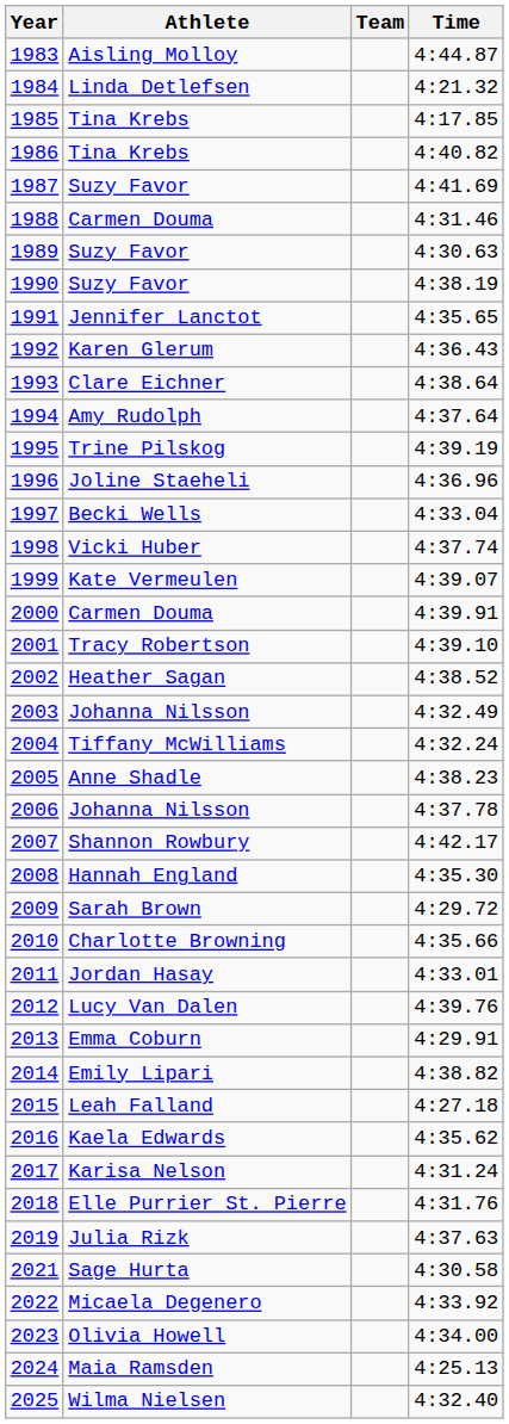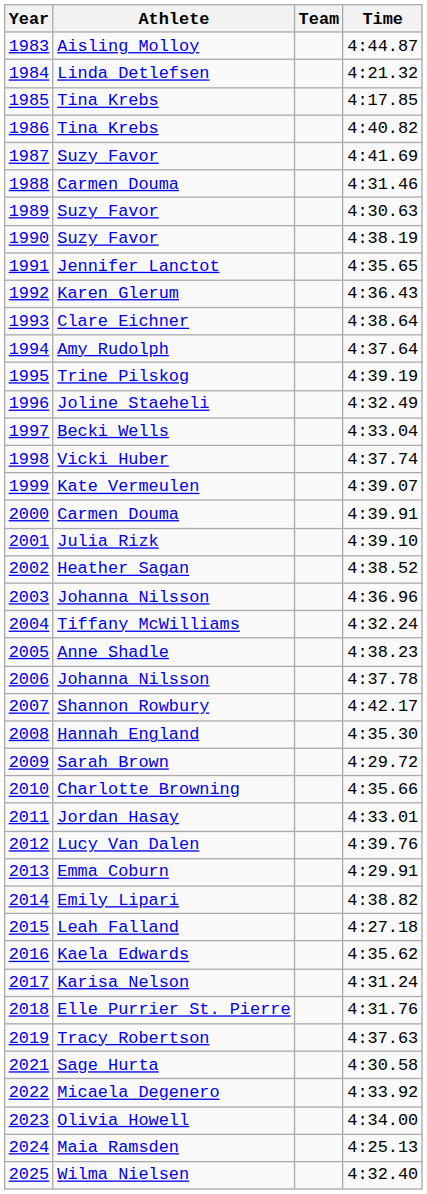 <table class="wikitable sortable">
 <tr>
 <th>Year</th>
 <th>Athlete</th>
 <th>Team</th>
 <th>Time</th>
 </tr>
 <tr>
 <td><a href='#'>1983</a></td>
 <td><a href='#'>Aisling Molloy</a></td>
 <td></td>
 <td>4:44.87</td>
 </tr>
 <tr>
 <td><a href='#'>1984</a></td>
 <td><a href='#'>Linda Detlefsen</a></td>
 <td></td>
 <td>4:21.32</td>
 </tr>
 <tr>
 <td><a href='#'>1985</a></td>
 <td><a href='#'>Tina Krebs</a></td>
 <td></td>
 <td>4:17.85</td>
 </tr>
 <tr>
 <td><a href='#'>1986</a></td>
 <td><a href='#'>Tina Krebs</a></td>
 <td></td>
 <td>4:40.82</td>
 </tr>
 <tr>
 <td><a href='#'>1987</a></td>
 <td><a href='#'>Suzy Favor</a></td>
 <td></td>
 <td>4:41.69</td>
 </tr>
 <tr>
 <td><a href='#'>1988</a></td>
 <td><a href='#'>Carmen Douma</a></td>
 <td></td>
 <td>4:31.46</td>
 </tr>
 <tr>
 <td><a href='#'>1989</a></td>
 <td><a href='#'>Suzy Favor</a></td>
 <td></td>
 <td>4:30.63</td>
 </tr>
 <tr>
 <td><a href='#'>1990</a></td>
 <td><a href='#'>Suzy Favor</a></td>
 <td></td>
 <td>4:38.19</td>
 </tr>
 <tr>
 <td><a href='#'>1991</a></td>
 <td><a href='#'>Jennifer Lanctot</a></td>
 <td></td>
 <td>4:35.65</td>
 </tr>
 <tr>
 <td><a href='#'>1992</a></td>
 <td><a href='#'>Karen Glerum</a></td>
 <td></td>
 <td>4:36.43</td>
 </tr>
 <tr>
 <td><a href='#'>1993</a></td>
 <td><a href='#'>Clare Eichner</a></td>
 <td></td>
 <td>4:38.64</td>
 </tr>
 <tr>
 <td><a href='#'>1994</a></td>
 <td><a href='#'>Amy Rudolph</a></td>
 <td></td>
 <td>4:37.64</td>
 </tr>
 <tr>
 <td><a href='#'>1995</a></td>
 <td><a href='#'>Trine Pilskog</a></td>
 <td></td>
 <td>4:39.19</td>
 </tr>
 <tr>
 <td><a href='#'>1996</a></td>
 <td><a href='#'>Joline Staeheli</a></td>
 <td></td>
-<td>4:36.96</td>
+<td>4:32.49</td>
 </tr>
 <tr>
 <td><a href='#'>1997</a></td>
 <td><a href='#'>Becki Wells</a></td>
 <td></td>
 <td>4:33.04</td>
 </tr>
 <tr>
 <td><a href='#'>1998</a></td>
 <td><a href='#'>Vicki Huber</a></td>
 <td></td>
 <td>4:37.74</td>
 </tr>
 <tr>
 <td><a href='#'>1999</a></td>
 <td><a href='#'>Kate Vermeulen</a></td>
 <td></td>
 <td>4:39.07</td>
 </tr>
 <tr>
 <td><a href='#'>2000</a></td>
 <td><a href='#'>Carmen Douma</a></td>
 <td></td>
 <td>4:39.91</td>
 </tr>
 <tr>
 <td><a href='#'>2001</a></td>
-<td><a href='#'>Tracy Robertson</a></td>
+<td><a href='#'>Julia Rizk</a></td>
 <td></td>
 <td>4:39.10</td>
 </tr>
 <tr>
 <td><a href='#'>2002</a></td>
 <td><a href='#'>Heather Sagan</a></td>
 <td></td>
 <td>4:38.52</td>
 </tr>
 <tr>
 <td><a href='#'>2003</a></td>
 <td><a href='#'>Johanna Nilsson</a></td>
 <td></td>
-<td>4:32.49</td>
+<td>4:36.96</td>
 </tr>
 <tr>
 <td><a href='#'>2004</a></td>
 <td><a href='#'>Tiffany McWilliams</a></td>
 <td></td>
 <td>4:32.24</td>
 </tr>
 <tr>
 <td><a href='#'>2005</a></td>
 <td><a href='#'>Anne Shadle</a></td>
 <td></td>
 <td>4:38.23</td>
 </tr>
 <tr>
 <td><a href='#'>2006</a></td>
 <td><a href='#'>Johanna Nilsson</a></td>
 <td></td>
 <td>4:37.78</td>
 </tr>
 <tr>
 <td><a href='#'>2007</a></td>
 <td><a href='#'>Shannon Rowbury</a></td>
 <td></td>
 <td>4:42.17</td>
 </tr>
 <tr>
 <td><a href='#'>2008</a></td>
 <td><a href='#'>Hannah England</a></td>
 <td></td>
 <td>4:35.30</td>
 </tr>
 <tr>
 <td><a href='#'>2009</a></td>
 <td><a href='#'>Sarah Brown</a></td>
 <td></td>
 <td>4:29.72</td>
 </tr>
 <tr>
 <td><a href='#'>2010</a></td>
 <td><a href='#'>Charlotte Browning</a></td>
 <td></td>
 <td>4:35.66</td>
 </tr>
 <tr>
 <td><a href='#'>2011</a></td>
 <td><a href='#'>Jordan Hasay</a></td>
 <td></td>
 <td>4:33.01</td>
 </tr>
 <tr>
 <td><a href='#'>2012</a></td>
 <td><a href='#'>Lucy Van Dalen</a></td>
 <td></td>
 <td>4:39.76</td>
 </tr>
 <tr>
 <td><a href='#'>2013</a></td>
 <td><a href='#'>Emma Coburn</a></td>
 <td></td>
 <td>4:29.91</td>
 </tr>
 <tr>
 <td><a href='#'>2014</a></td>
 <td><a href='#'>Emily Lipari</a></td>
 <td></td>
 <td>4:38.82 </td>
 </tr>
 <tr>
 <td><a href='#'>2015</a></td>
 <td><a href='#'>Leah Falland</a></td>
 <td></td>
 <td>4:27.18</td>
 </tr>
 <tr>
 <td><a href='#'>2016</a></td>
 <td><a href='#'>Kaela Edwards</a></td>
 <td></td>
 <td>4:35.62</td>
 </tr>
 <tr>
 <td><a href='#'>2017</a></td>
 <td><a href='#'>Karisa Nelson</a></td>
 <td></td>
 <td>4:31.24</td>
 </tr>
 <tr>
 <td><a href='#'>2018</a></td>
 <td><a href='#'>Elle Purrier St. Pierre</a></td>
 <td></td>
 <td>4:31.76</td>
 </tr>
 <tr>
 <td><a href='#'>2019</a></td>
-<td><a href='#'>Julia Rizk</a></td>
+<td><a href='#'>Tracy Robertson</a></td>
 <td></td>
 <td>4:37.63</td>
 </tr>
 <tr>
 <td><a href='#'>2021</a></td>
 <td><a href='#'>Sage Hurta</a></td>
 <td></td>
 <td>4:30.58</td>
 </tr>
 <tr>
 <td><a href='#'>2022</a></td>
 <td><a href='#'>Micaela Degenero</a></td>
 <td></td>
 <td>4:33.92</td>
 </tr>
 <tr>
 <td><a href='#'>2023</a></td>
 <td><a href='#'>Olivia Howell</a></td>
 <td></td>
 <td>4:34.00 </td>
 </tr>
 <tr>
 <td><a href='#'>2024</a></td>
 <td><a href='#'>Maia Ramsden</a></td>
 <td></td>
 <td>4:25.13</td>
 </tr>
 <tr>
 <td><a href='#'>2025</a></td>
 <td> <a href='#'>Wilma Nielsen</a></td>
 <td></td>
 <td>4:32.40</td>
 </tr>
 </table>
